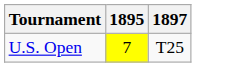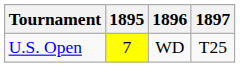 <table class="wikitable" style="font-size:95%;text-align:center;">
 <tr>
 <th>Tournament</th>
 <th>1895</th>
+<th>1896</th>
 <th>1897</th>
 </tr>
 <tr>
 <td align=left><a href='#'>U.S. Open</a></td>
 <td style="background:yellow;">7</td>
+<td>WD</td>
 <td>T25</td>
 </tr>
 </table>
